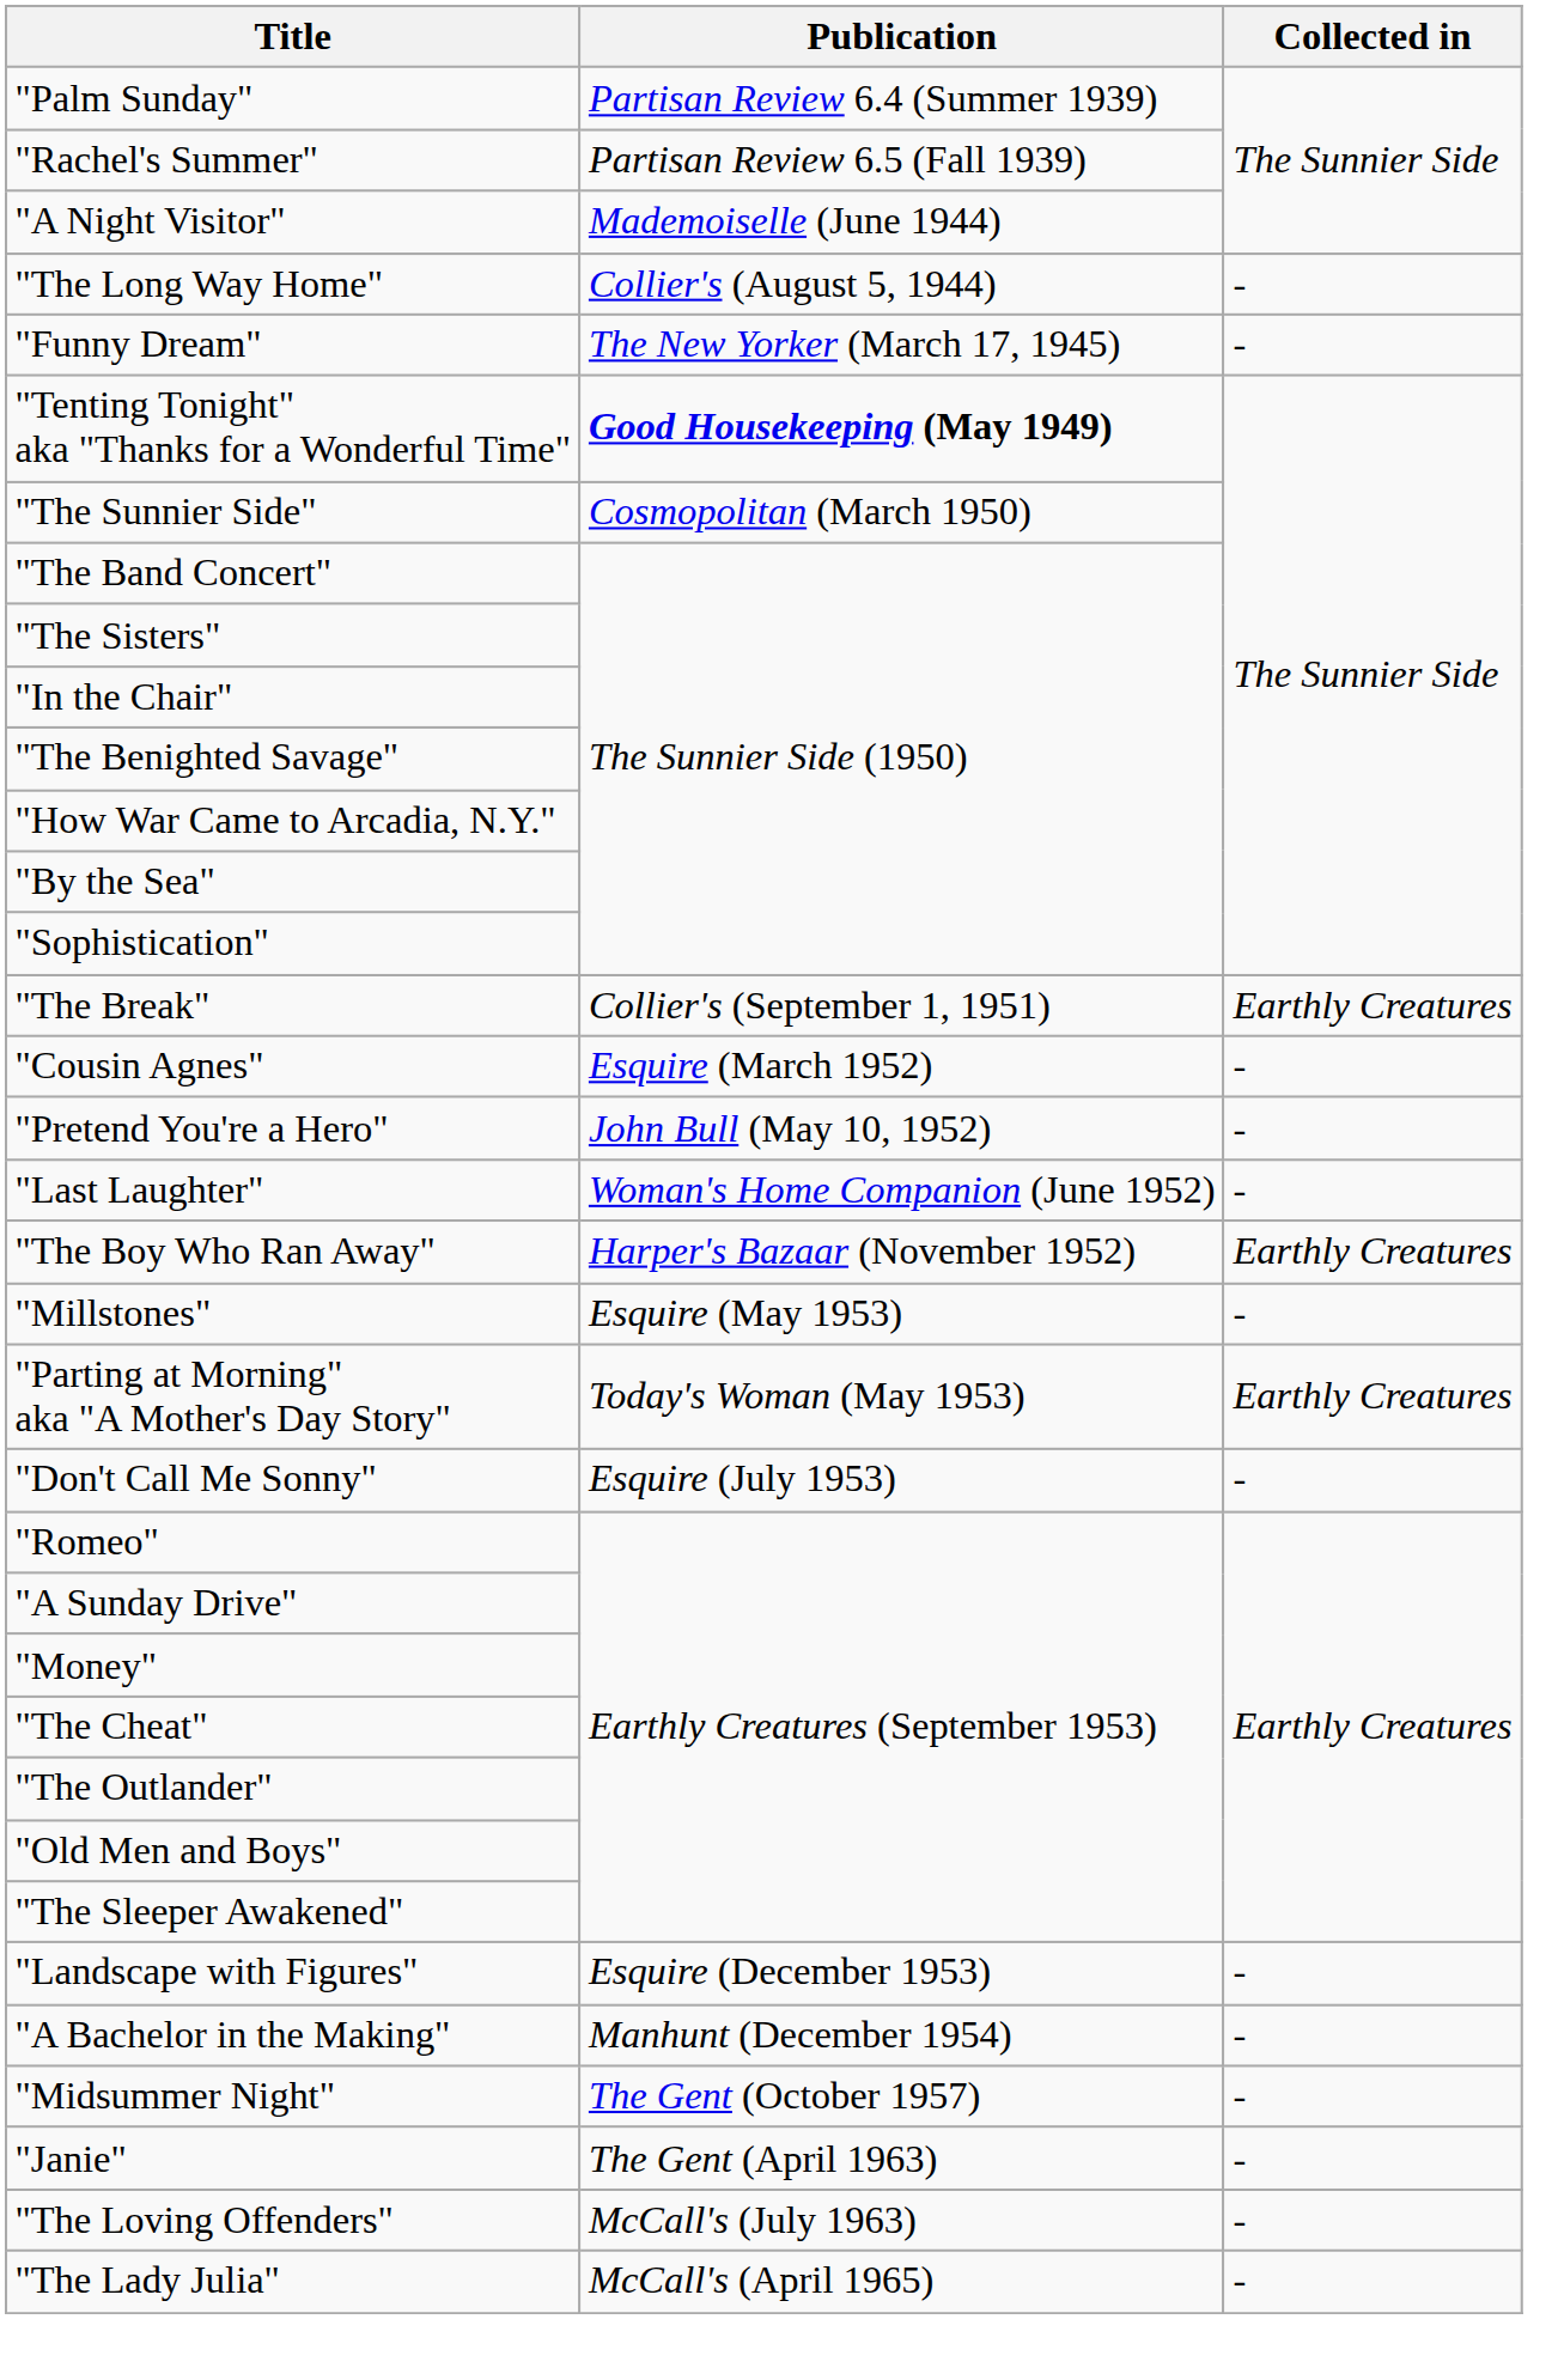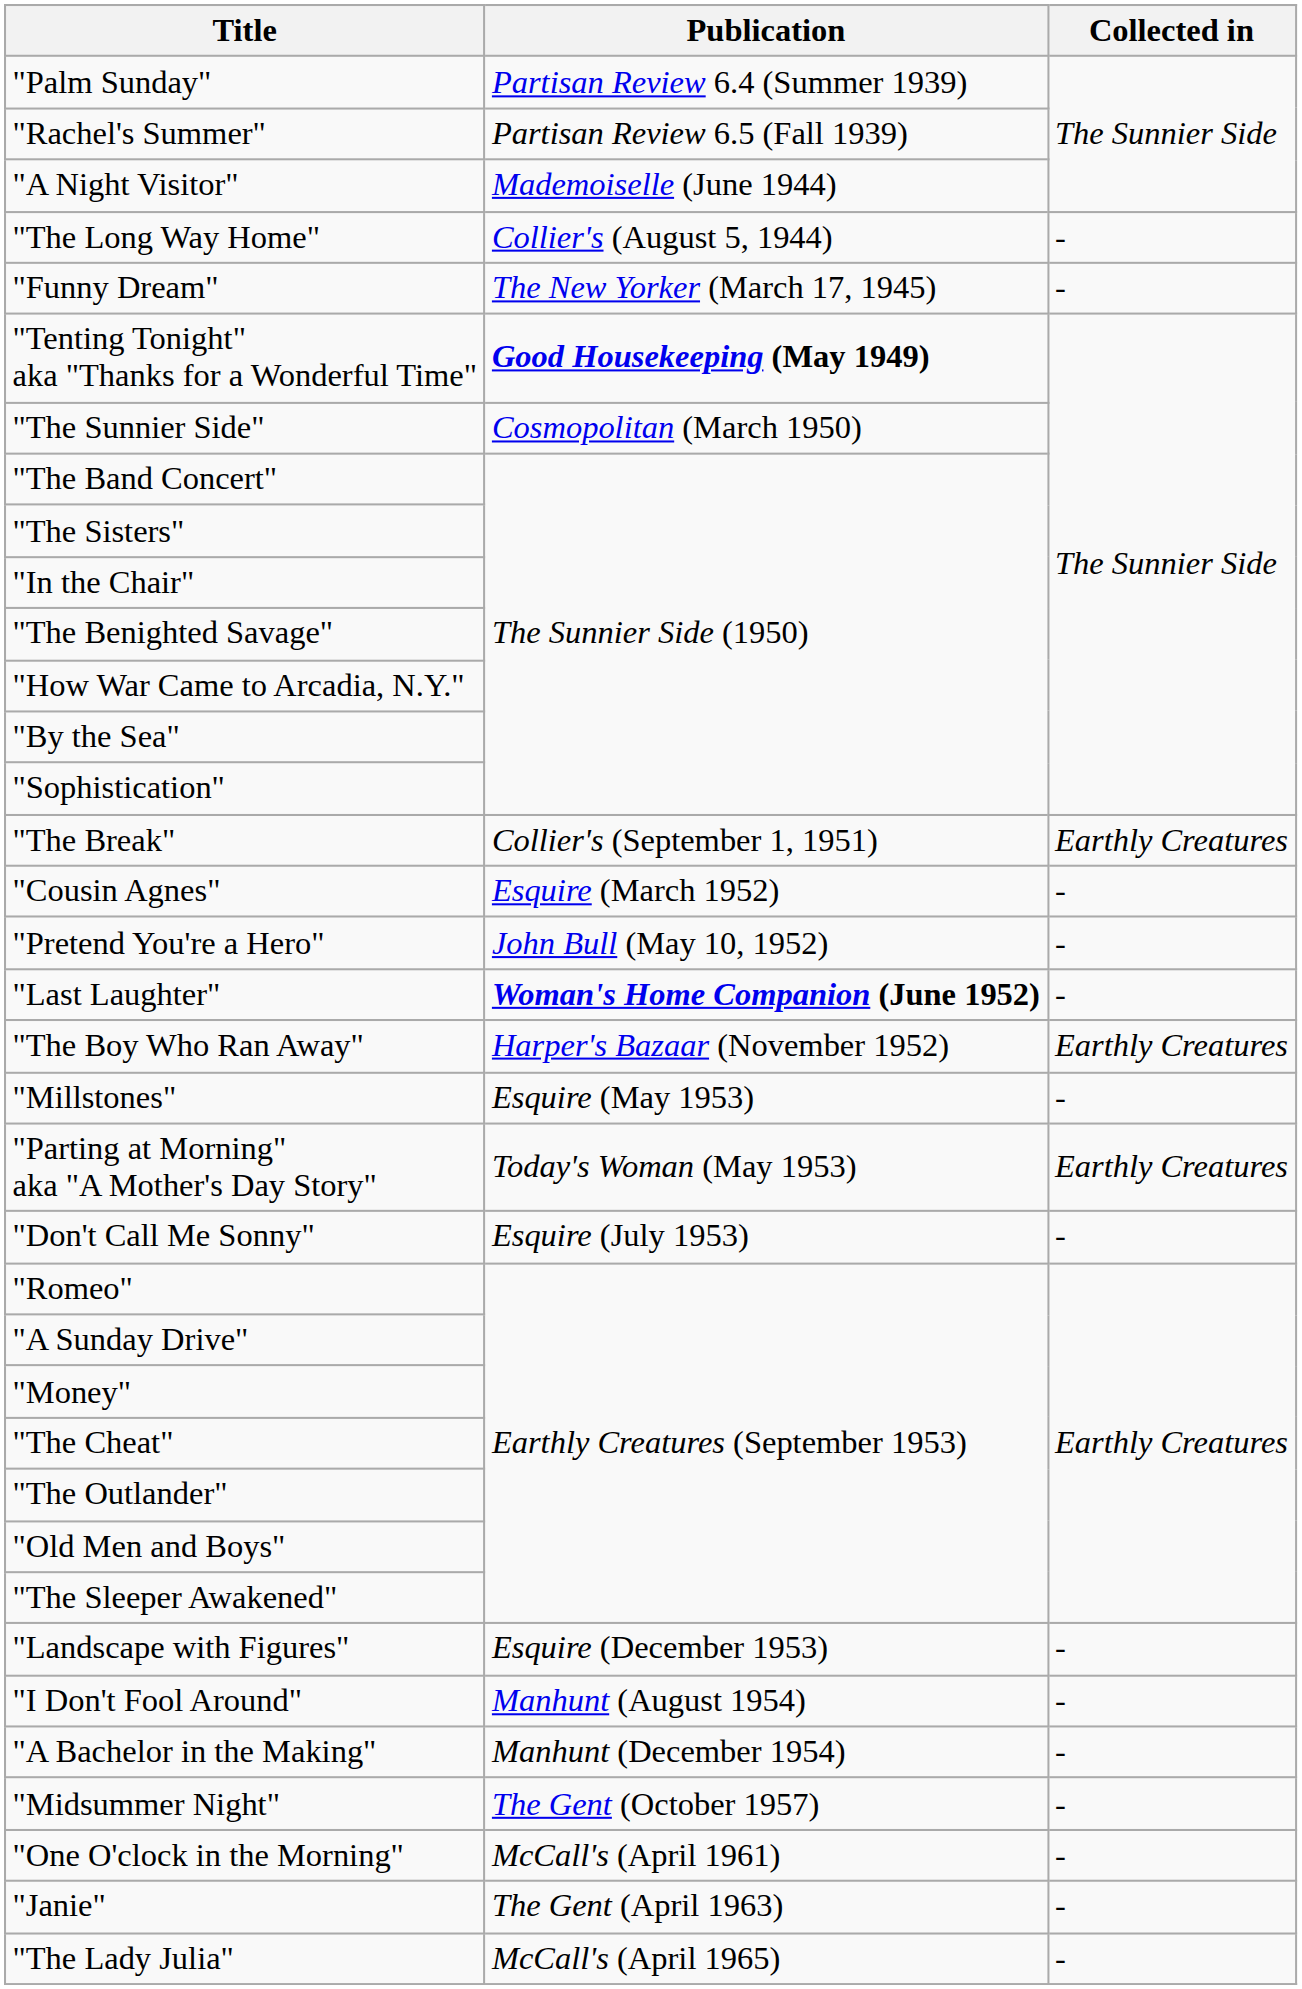 <table class="wikitable">
 <tr>
 <th>Title</th>
 <th>Publication</th>
 <th>Collected in</th>
 </tr>
 <tr>
 <td>"Palm Sunday"</td>
 <td><em><a href='#'>Partisan Review</a></em> 6.4 (Summer 1939)</td>
 <td rowspan=3><em>The Sunnier Side</em></td>
 </tr>
 <tr>
 <td>"Rachel's Summer"</td>
 <td><em>Partisan Review</em> 6.5 (Fall 1939)</td>
 </tr>
 <tr>
 <td>"A Night Visitor"</td>
 <td><em><a href='#'>Mademoiselle</a></em> (June 1944)</td>
 </tr>
 <tr>
 <td>"The Long Way Home"</td>
 <td><em><a href='#'>Collier's</a></em> (August 5, 1944)</td>
 <td>-</td>
 </tr>
 <tr>
 <td>"Funny Dream"</td>
 <td><em><a href='#'>The New Yorker</a></em> (March 17, 1945)</td>
 <td>-</td>
 </tr>
 <tr>
 <td>"Tenting Tonight"<br>aka "Thanks for a Wonderful Time"</td>
 <td><strong><em><a href='#'>Good Housekeeping</a></em> (May 1949)</strong></td>
 <td rowspan=9><em>The Sunnier Side</em></td>
 </tr>
 <tr>
 <td>"The Sunnier Side"</td>
 <td><em><a href='#'>Cosmopolitan</a></em> (March 1950)</td>
 </tr>
 <tr>
 <td>"The Band Concert"</td>
 <td rowspan=7><em>The Sunnier Side</em> (1950)</td>
 </tr>
 <tr>
 <td>"The Sisters"</td>
 </tr>
 <tr>
 <td>"In the Chair"</td>
 </tr>
 <tr>
 <td>"The Benighted Savage"</td>
 </tr>
 <tr>
 <td>"How War Came to Arcadia, N.Y."</td>
 </tr>
 <tr>
 <td>"By the Sea"</td>
 </tr>
 <tr>
 <td>"Sophistication"</td>
 </tr>
 <tr>
 <td>"The Break"</td>
 <td><em>Collier's</em> (September 1, 1951)</td>
 <td><em>Earthly Creatures</em></td>
 </tr>
 <tr>
 <td>"Cousin Agnes"</td>
 <td><em><a href='#'>Esquire</a></em> (March 1952)</td>
 <td>-</td>
 </tr>
 <tr>
 <td>"Pretend You're a Hero"</td>
 <td><em><a href='#'>John Bull</a></em> (May 10, 1952)</td>
 <td>-</td>
 </tr>
 <tr>
 <td>"Last Laughter"</td>
-<td><em><a href='#'>Woman's Home Companion</a></em> (June 1952)</td>
+<td><strong><em><a href='#'>Woman's Home Companion</a></em> (June 1952)</strong></td>
 <td>-</td>
 </tr>
 <tr>
 <td>"The Boy Who Ran Away"</td>
 <td><em><a href='#'>Harper's Bazaar</a></em> (November 1952)</td>
 <td><em>Earthly Creatures</em></td>
 </tr>
 <tr>
 <td>"Millstones"</td>
 <td><em>Esquire</em> (May 1953)</td>
 <td>-</td>
 </tr>
 <tr>
 <td>"Parting at Morning"<br>aka "A Mother's Day Story"</td>
 <td><em>Today's Woman</em> (May 1953)</td>
 <td><em>Earthly Creatures</em></td>
 </tr>
 <tr>
 <td>"Don't Call Me Sonny"</td>
 <td><em>Esquire</em> (July 1953)</td>
 <td>-</td>
 </tr>
 <tr>
 <td>"Romeo"</td>
 <td rowspan=7><em>Earthly Creatures</em> (September 1953)</td>
 <td rowspan=7><em>Earthly Creatures</em></td>
 </tr>
 <tr>
 <td>"A Sunday Drive"</td>
 </tr>
 <tr>
 <td>"Money"</td>
 </tr>
 <tr>
 <td>"The Cheat"</td>
 </tr>
 <tr>
 <td>"The Outlander"</td>
 </tr>
 <tr>
 <td>"Old Men and Boys"</td>
 </tr>
 <tr>
 <td>"The Sleeper Awakened"</td>
 </tr>
 <tr>
 <td>"Landscape with Figures"</td>
 <td><em>Esquire</em> (December 1953)</td>
 <td>-</td>
 </tr>
 <tr>
+<td>"I Don't Fool Around"</td>
+<td><em><a href='#'>Manhunt</a></em> (August 1954)</td>
+<td>-</td>
+</tr>
+<tr>
 <td>"A Bachelor in the Making"</td>
 <td><em>Manhunt</em> (December 1954)</td>
 <td>-</td>
 </tr>
 <tr>
 <td>"Midsummer Night"</td>
 <td><em><a href='#'>The Gent</a></em> (October 1957)</td>
 <td>-</td>
 </tr>
 <tr>
-<td>"Janie"</td>
-<td><em>The Gent</em> (April 1963)</td>
+<td>"One O'clock in the Morning"</td>
+<td><em>McCall's</em> (April 1961)</td>
 <td>-</td>
 </tr>
 <tr>
-<td>"The Loving Offenders"</td>
-<td><em>McCall's</em> (July 1963)</td>
+<td>"Janie"</td>
+<td><em>The Gent</em> (April 1963)</td>
 <td>-</td>
 </tr>
 <tr>
 <td>"The Lady Julia"</td>
 <td><em>McCall's</em> (April 1965)</td>
 <td>-</td>
 </tr>
 <tr>
 </tr>
 </table>
